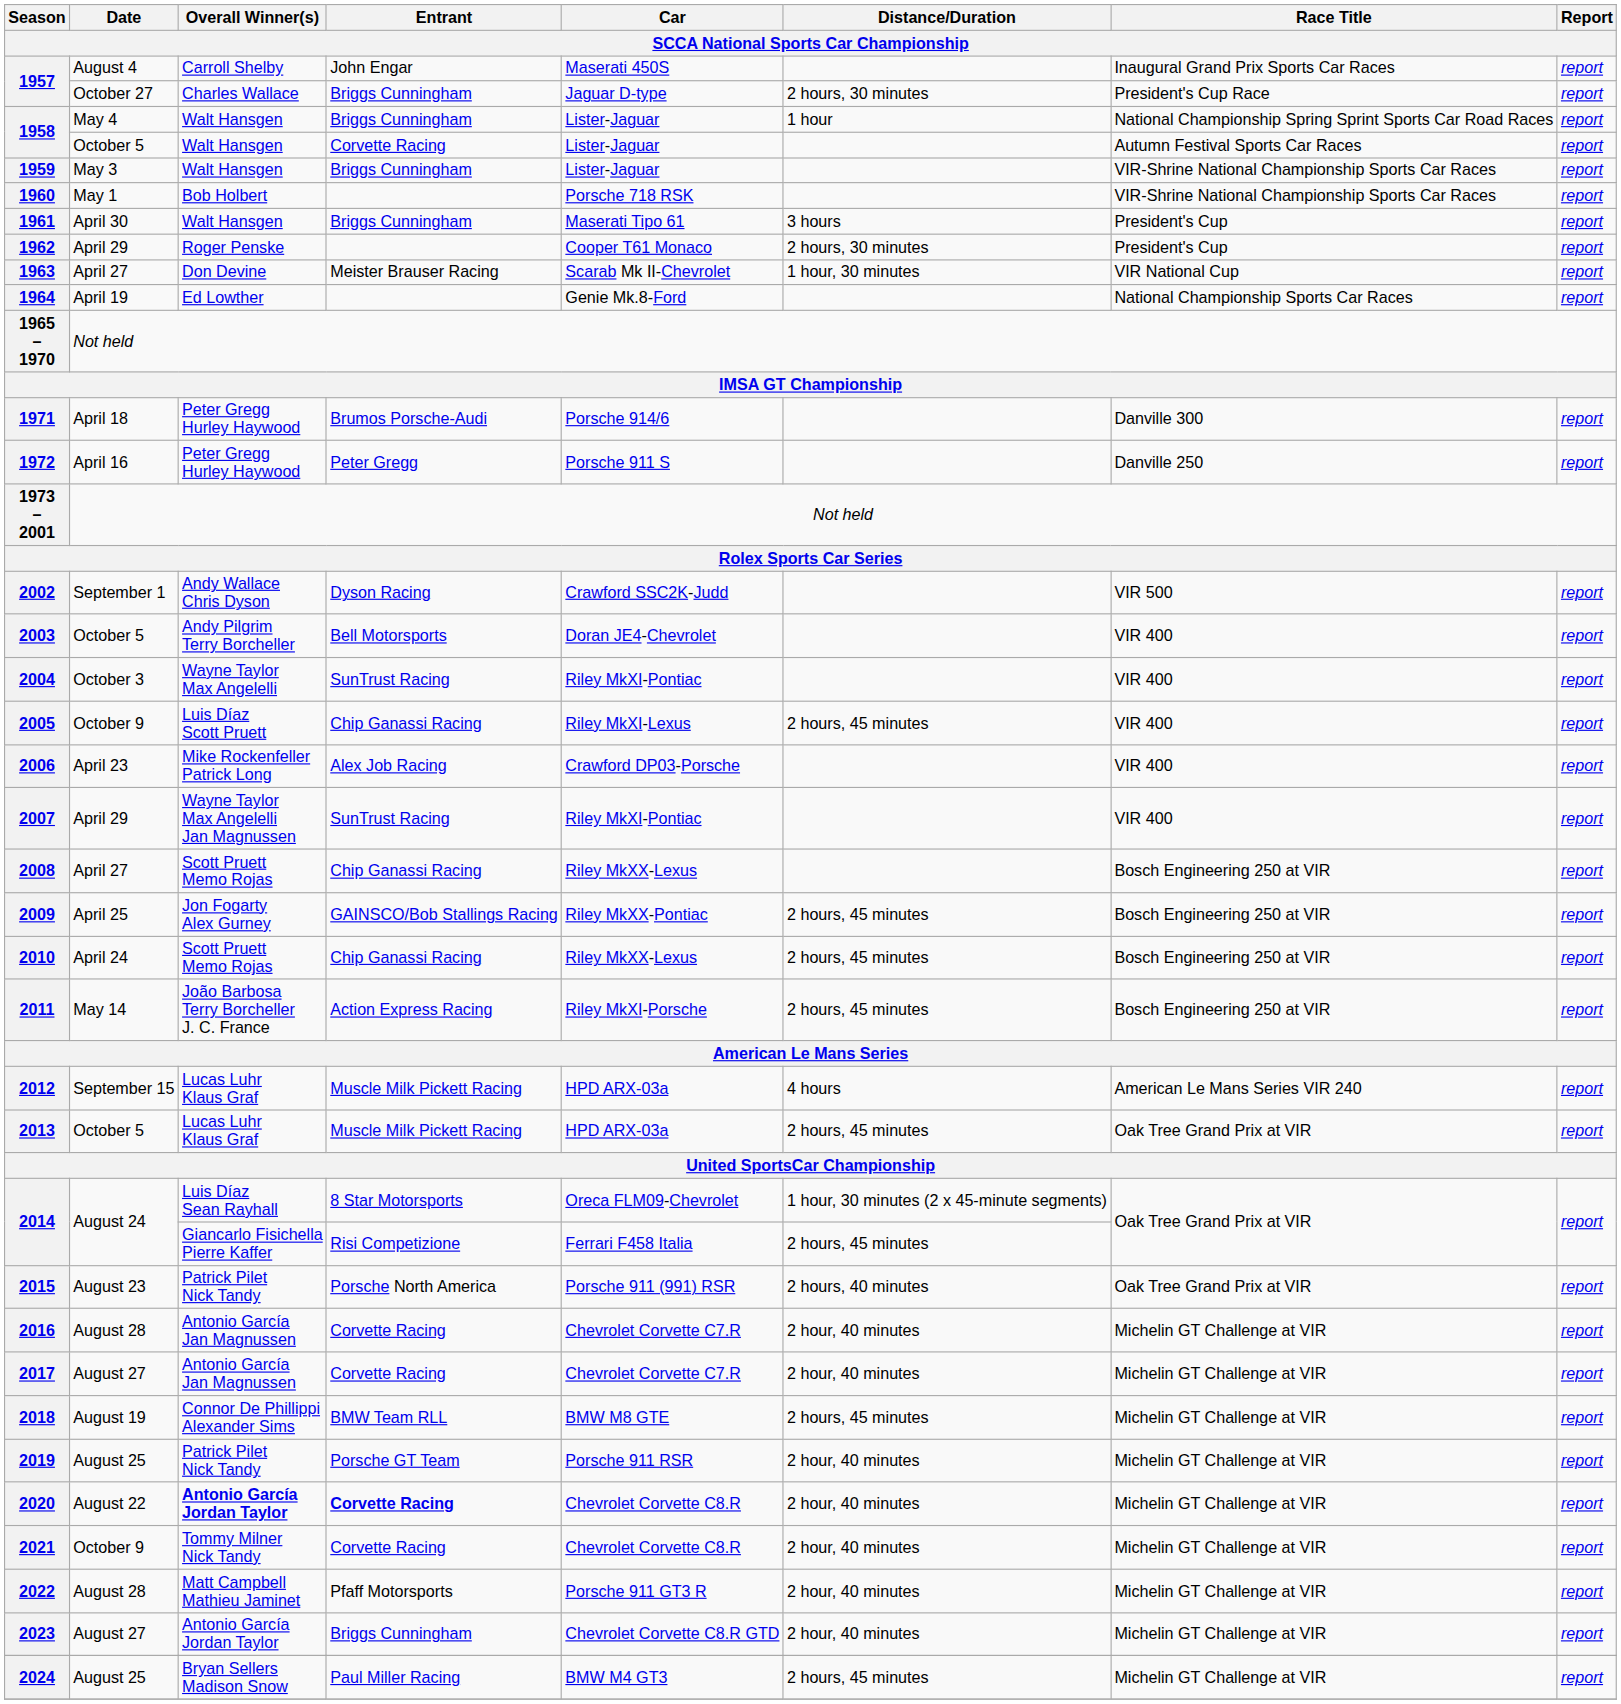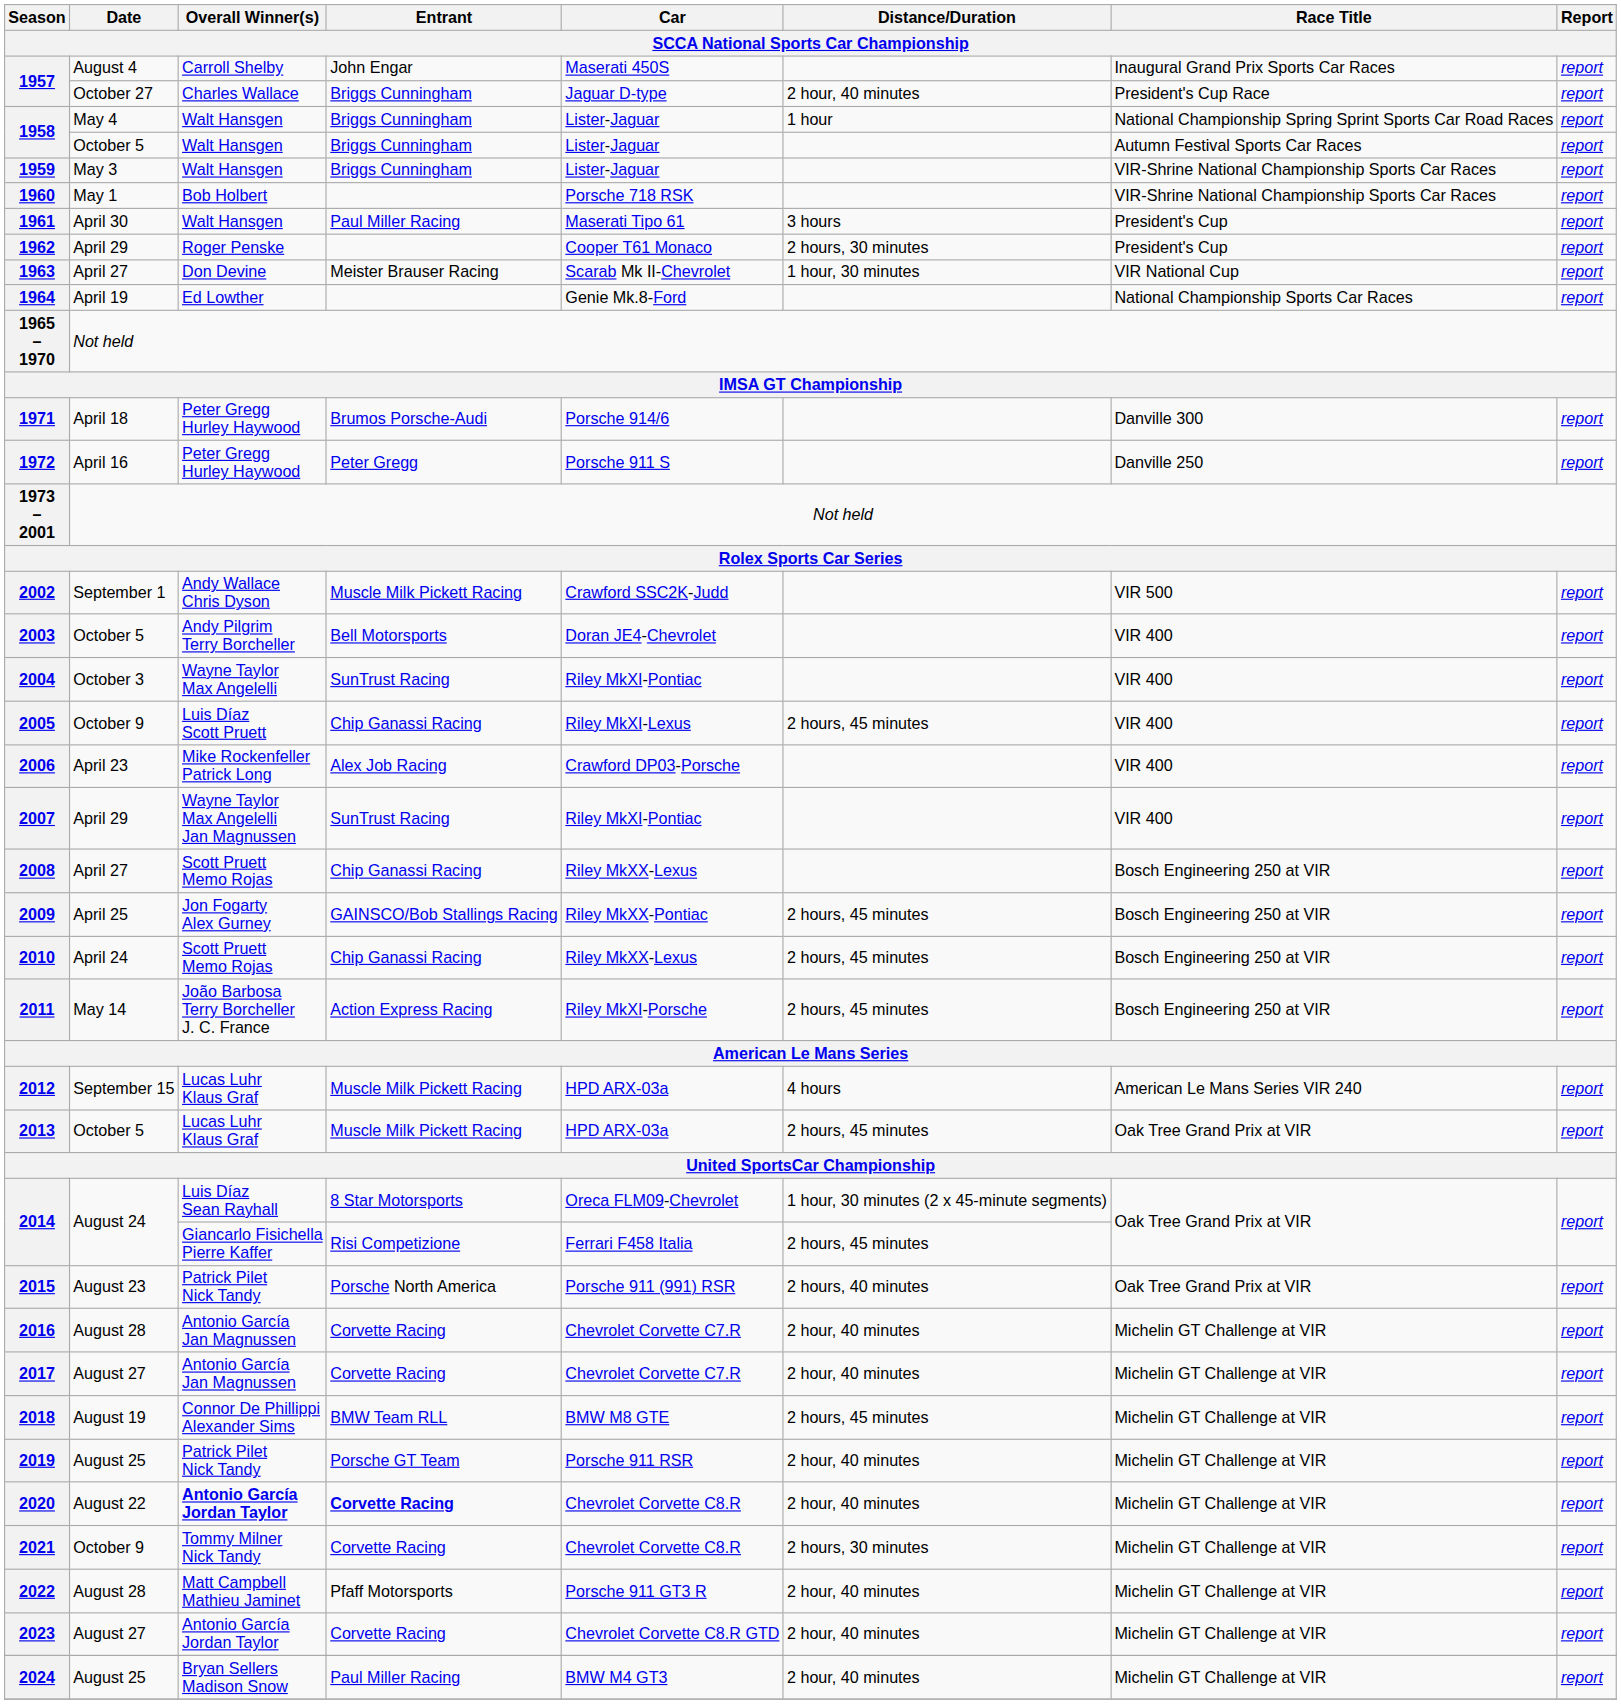 <table class="wikitable" style="font-size: 90%;">
 <tr>
 <th>Season</th>
 <th>Date</th>
 <th>Overall Winner(s)</th>
 <th>Entrant</th>
 <th>Car</th>
 <th>Distance/Duration</th>
 <th>Race Title</th>
 <th>Report</th>
 </tr>
 <tr>
 <th colspan=8><a href='#'>SCCA National Sports Car Championship</a></th>
 </tr>
 <tr>
 <th rowspan=2><a href='#'>1957</a></th>
 <td>August 4</td>
 <td> <a href='#'>Carroll Shelby</a></td>
 <td> John Engar</td>
 <td><a href='#'>Maserati 450S</a></td>
 <td></td>
 <td>Inaugural Grand Prix Sports Car Races</td>
 <td><em><a href='#'>report</a></em></td>
 </tr>
 <tr>
 <td>October 27</td>
 <td> <a href='#'>Charles Wallace</a></td>
 <td> <a href='#'>Briggs Cunningham</a></td>
 <td><a href='#'>Jaguar D-type</a></td>
-<td>2 hours, 30 minutes</td>
+<td>2 hour, 40 minutes</td>
 <td>President's Cup Race</td>
 <td><em><a href='#'>report</a></em></td>
 </tr>
 <tr>
 <th rowspan=2><a href='#'>1958</a></th>
 <td>May 4</td>
 <td> <a href='#'>Walt Hansgen</a></td>
 <td> <a href='#'>Briggs Cunningham</a></td>
 <td><a href='#'>Lister</a>-<a href='#'>Jaguar</a></td>
 <td>1 hour</td>
 <td>National Championship Spring Sprint Sports Car Road Races</td>
 <td><em><a href='#'>report</a></em></td>
 </tr>
 <tr>
 <td>October 5</td>
 <td> <a href='#'>Walt Hansgen</a></td>
-<td> <a href='#'>Corvette Racing</a></td>
+<td> <a href='#'>Briggs Cunningham</a></td>
 <td><a href='#'>Lister</a>-<a href='#'>Jaguar</a></td>
 <td></td>
 <td>Autumn Festival Sports Car Races</td>
 <td><em><a href='#'>report</a></em></td>
 </tr>
 <tr>
 <th><a href='#'>1959</a></th>
 <td>May 3</td>
 <td> <a href='#'>Walt Hansgen</a></td>
 <td> <a href='#'>Briggs Cunningham</a></td>
 <td><a href='#'>Lister</a>-<a href='#'>Jaguar</a></td>
 <td></td>
 <td>VIR-Shrine National Championship Sports Car Races</td>
 <td><em><a href='#'>report</a></em></td>
 </tr>
 <tr>
 <th><a href='#'>1960</a></th>
 <td>May 1</td>
 <td> <a href='#'>Bob Holbert</a></td>
 <td></td>
 <td><a href='#'>Porsche 718 RSK</a></td>
 <td></td>
 <td>VIR-Shrine National Championship Sports Car Races</td>
 <td><em><a href='#'>report</a></em></td>
 </tr>
 <tr>
 <th><a href='#'>1961</a></th>
 <td>April 30</td>
 <td> <a href='#'>Walt Hansgen</a></td>
-<td> <a href='#'>Briggs Cunningham</a></td>
+<td> <a href='#'>Paul Miller Racing</a></td>
 <td><a href='#'>Maserati Tipo 61</a></td>
 <td>3 hours</td>
 <td>President's Cup</td>
 <td><em><a href='#'>report</a></em></td>
 </tr>
 <tr>
 <th><a href='#'>1962</a></th>
 <td>April 29</td>
 <td> <a href='#'>Roger Penske</a></td>
 <td></td>
 <td><a href='#'>Cooper T61 Monaco</a></td>
 <td>2 hours, 30 minutes</td>
 <td>President's Cup</td>
 <td><em><a href='#'>report</a></em></td>
 </tr>
 <tr>
 <th><a href='#'>1963</a></th>
 <td>April 27</td>
 <td> <a href='#'>Don Devine</a></td>
 <td> Meister Brauser Racing</td>
 <td><a href='#'>Scarab</a> Mk II-<a href='#'>Chevrolet</a></td>
 <td>1 hour, 30 minutes</td>
 <td>VIR National Cup</td>
 <td><em><a href='#'>report</a></em></td>
 </tr>
 <tr>
 <th><a href='#'>1964</a></th>
 <td>April 19</td>
 <td> <a href='#'>Ed Lowther</a></td>
 <td></td>
 <td>Genie Mk.8-<a href='#'>Ford</a></td>
 <td></td>
 <td>National Championship Sports Car Races</td>
 <td><em><a href='#'>report</a></em></td>
 </tr>
 <tr>
 <th>1965<br>–<br>1970</th>
 <td colspan=8 align=center:><em>Not held</em></td>
 </tr>
 <tr>
 <th colspan=8><a href='#'>IMSA GT Championship</a></th>
 </tr>
 <tr>
 <th><a href='#'>1971</a></th>
 <td>April 18</td>
 <td> <a href='#'>Peter Gregg</a><br> <a href='#'>Hurley Haywood</a></td>
 <td> <a href='#'>Brumos Porsche-Audi</a></td>
 <td><a href='#'>Porsche 914/6</a></td>
 <td></td>
 <td>Danville 300</td>
 <td><em><a href='#'>report</a></em></td>
 </tr>
 <tr>
 <th><a href='#'>1972</a></th>
 <td>April 16</td>
 <td> <a href='#'>Peter Gregg</a><br> <a href='#'>Hurley Haywood</a></td>
 <td> <a href='#'>Peter Gregg</a></td>
 <td><a href='#'>Porsche 911 S</a></td>
 <td></td>
 <td>Danville 250</td>
 <td><em><a href='#'>report</a></em></td>
 </tr>
 <tr>
 <th>1973<br>–<br>2001</th>
 <td colspan=11 align=center><em>Not held</em></td>
 </tr>
 <tr>
 <th colspan=8><a href='#'>Rolex Sports Car Series</a></th>
 </tr>
 <tr>
 <th><a href='#'>2002</a></th>
 <td>September 1</td>
 <td> <a href='#'>Andy Wallace</a><br> <a href='#'>Chris Dyson</a></td>
-<td> <a href='#'>Dyson Racing</a></td>
+<td> <a href='#'>Muscle Milk Pickett Racing</a></td>
 <td><a href='#'>Crawford SSC2K</a>-<a href='#'>Judd</a></td>
 <td></td>
 <td>VIR 500</td>
 <td><em><a href='#'>report</a></em></td>
 </tr>
 <tr>
 <th><a href='#'>2003</a></th>
 <td>October 5</td>
 <td> <a href='#'>Andy Pilgrim</a><br> <a href='#'>Terry Borcheller</a></td>
 <td> <a href='#'>Bell Motorsports</a></td>
 <td><a href='#'>Doran JE4</a>-<a href='#'>Chevrolet</a></td>
 <td></td>
 <td>VIR 400</td>
 <td><em><a href='#'>report</a></em></td>
 </tr>
 <tr>
 <th><a href='#'>2004</a></th>
 <td>October 3</td>
 <td> <a href='#'>Wayne Taylor</a><br> <a href='#'>Max Angelelli</a></td>
 <td> <a href='#'>SunTrust Racing</a></td>
 <td><a href='#'>Riley MkXI</a>-<a href='#'>Pontiac</a></td>
 <td></td>
 <td>VIR 400</td>
 <td><em><a href='#'>report</a></em></td>
 </tr>
 <tr>
 <th><a href='#'>2005</a></th>
 <td>October 9</td>
 <td> <a href='#'>Luis Díaz</a><br> <a href='#'>Scott Pruett</a></td>
 <td> <a href='#'>Chip Ganassi Racing</a></td>
 <td><a href='#'>Riley MkXI</a>-<a href='#'>Lexus</a></td>
 <td>2 hours, 45 minutes</td>
 <td>VIR 400</td>
 <td><em><a href='#'>report</a></em></td>
 </tr>
 <tr>
 <th><a href='#'>2006</a></th>
 <td>April 23</td>
 <td> <a href='#'>Mike Rockenfeller</a><br> <a href='#'>Patrick Long</a></td>
 <td> <a href='#'>Alex Job Racing</a></td>
 <td><a href='#'>Crawford DP03</a>-<a href='#'>Porsche</a></td>
 <td></td>
 <td>VIR 400</td>
 <td><em><a href='#'>report</a></em></td>
 </tr>
 <tr>
 <th><a href='#'>2007</a></th>
 <td>April 29</td>
 <td> <a href='#'>Wayne Taylor</a><br> <a href='#'>Max Angelelli</a><br> <a href='#'>Jan Magnussen</a></td>
 <td> <a href='#'>SunTrust Racing</a></td>
 <td><a href='#'>Riley MkXI</a>-<a href='#'>Pontiac</a></td>
 <td></td>
 <td>VIR 400</td>
 <td><em><a href='#'>report</a></em></td>
 </tr>
 <tr>
 <th><a href='#'>2008</a></th>
 <td>April 27</td>
 <td> <a href='#'>Scott Pruett</a><br> <a href='#'>Memo Rojas</a></td>
 <td> <a href='#'>Chip Ganassi Racing</a></td>
 <td><a href='#'>Riley MkXX</a>-<a href='#'>Lexus</a></td>
 <td></td>
 <td>Bosch Engineering 250 at VIR</td>
 <td><em><a href='#'>report</a></em></td>
 </tr>
 <tr>
 <th><a href='#'>2009</a></th>
 <td>April 25</td>
 <td> <a href='#'>Jon Fogarty</a><br> <a href='#'>Alex Gurney</a></td>
 <td> <a href='#'>GAINSCO/Bob Stallings Racing</a></td>
 <td><a href='#'>Riley MkXX</a>-<a href='#'>Pontiac</a></td>
 <td>2 hours, 45 minutes</td>
 <td>Bosch Engineering 250 at VIR</td>
 <td><em><a href='#'>report</a></em></td>
 </tr>
 <tr>
 <th><a href='#'>2010</a></th>
 <td>April 24</td>
 <td> <a href='#'>Scott Pruett</a><br> <a href='#'>Memo Rojas</a></td>
 <td> <a href='#'>Chip Ganassi Racing</a></td>
 <td><a href='#'>Riley MkXX</a>-<a href='#'>Lexus</a></td>
 <td>2 hours, 45 minutes</td>
 <td>Bosch Engineering 250 at VIR</td>
 <td><em><a href='#'>report</a></em></td>
 </tr>
 <tr>
 <th><a href='#'>2011</a></th>
 <td>May 14</td>
 <td> <a href='#'>João Barbosa</a><br> <a href='#'>Terry Borcheller</a><br> J. C. France</td>
 <td> <a href='#'>Action Express Racing</a></td>
 <td><a href='#'>Riley MkXI</a>-<a href='#'>Porsche</a></td>
 <td>2 hours, 45 minutes</td>
 <td>Bosch Engineering 250 at VIR</td>
 <td><em><a href='#'>report</a></em></td>
 </tr>
 <tr>
 <th colspan=8><a href='#'>American Le Mans Series</a></th>
 </tr>
 <tr>
 <th><a href='#'>2012</a></th>
 <td>September 15</td>
 <td> <a href='#'>Lucas Luhr</a><br> <a href='#'>Klaus Graf</a></td>
 <td> <a href='#'>Muscle Milk Pickett Racing</a></td>
 <td><a href='#'>HPD ARX-03a</a></td>
 <td>4 hours</td>
 <td>American Le Mans Series VIR 240</td>
 <td><em><a href='#'>report</a></em></td>
 </tr>
 <tr>
 <th><a href='#'>2013</a></th>
 <td>October 5</td>
 <td> <a href='#'>Lucas Luhr</a><br> <a href='#'>Klaus Graf</a></td>
 <td> <a href='#'>Muscle Milk Pickett Racing</a></td>
 <td><a href='#'>HPD ARX-03a</a></td>
 <td>2 hours, 45 minutes</td>
 <td>Oak Tree Grand Prix at VIR</td>
 <td><em><a href='#'>report</a></em></td>
 </tr>
 <tr>
 <th colspan=9><a href='#'>United SportsCar Championship</a></th>
 </tr>
 <tr>
 <th rowspan="2"><a href='#'>2014</a></th>
 <td rowspan="2">August 24</td>
 <td> <a href='#'>Luis Díaz</a><br> <a href='#'>Sean Rayhall</a></td>
 <td> <a href='#'>8 Star Motorsports</a></td>
 <td><a href='#'>Oreca FLM09</a>-<a href='#'>Chevrolet</a></td>
 <td>1 hour, 30 minutes (2 x 45-minute segments)</td>
 <td rowspan="2">Oak Tree Grand Prix at VIR</td>
 <td rowspan="2"><em><a href='#'>report</a></em></td>
 </tr>
 <tr>
 <td> <a href='#'>Giancarlo Fisichella</a><br> <a href='#'>Pierre Kaffer</a></td>
 <td> <a href='#'>Risi Competizione</a></td>
 <td><a href='#'>Ferrari F458 Italia</a></td>
 <td>2 hours, 45 minutes</td>
 </tr>
 <tr>
 <th><a href='#'>2015</a></th>
 <td>August 23</td>
 <td> <a href='#'>Patrick Pilet</a><br> <a href='#'>Nick Tandy</a></td>
 <td> <a href='#'>Porsche</a> North America</td>
 <td><a href='#'>Porsche 911 (991) RSR</a></td>
 <td>2 hours, 40 minutes</td>
 <td>Oak Tree Grand Prix at VIR</td>
 <td><em><a href='#'>report</a></em></td>
 </tr>
 <tr>
 <th><a href='#'>2016</a></th>
 <td>August 28</td>
 <td> <a href='#'>Antonio García</a><br> <a href='#'>Jan Magnussen</a></td>
 <td> <a href='#'>Corvette Racing</a></td>
 <td><a href='#'>Chevrolet Corvette C7.R</a></td>
 <td>2 hour, 40 minutes</td>
 <td>Michelin GT Challenge at VIR</td>
 <td><em><a href='#'>report</a></em></td>
 </tr>
 <tr>
 <th><a href='#'>2017</a></th>
 <td>August 27</td>
 <td> <a href='#'>Antonio García</a><br> <a href='#'>Jan Magnussen</a></td>
 <td> <a href='#'>Corvette Racing</a></td>
 <td><a href='#'>Chevrolet Corvette C7.R</a></td>
 <td>2 hour, 40 minutes</td>
 <td>Michelin GT Challenge at VIR</td>
 <td><em><a href='#'>report</a></em></td>
 </tr>
 <tr>
 <th><a href='#'>2018</a></th>
 <td>August 19</td>
 <td> <a href='#'>Connor De Phillippi</a><br> <a href='#'>Alexander Sims</a></td>
 <td> <a href='#'> BMW Team RLL</a></td>
 <td><a href='#'>BMW M8 GTE</a></td>
 <td>2 hours, 45 minutes</td>
 <td>Michelin GT Challenge at VIR</td>
 <td><em><a href='#'>report</a></em></td>
 </tr>
 <tr>
 <th><a href='#'>2019</a></th>
 <td>August 25</td>
 <td> <a href='#'>Patrick Pilet</a><br> <a href='#'>Nick Tandy</a></td>
 <td> <a href='#'>Porsche GT Team</a></td>
 <td><a href='#'>Porsche 911 RSR</a></td>
 <td>2 hour, 40 minutes</td>
 <td>Michelin GT Challenge at VIR</td>
 <td><em><a href='#'>report</a></em></td>
 </tr>
 <tr>
 <th><a href='#'>2020</a></th>
 <td>August 22</td>
 <td><strong> <a href='#'>Antonio García</a><br> <a href='#'>Jordan Taylor</a></strong></td>
 <td><strong> <a href='#'>Corvette Racing</a></strong></td>
 <td><a href='#'>Chevrolet Corvette C8.R</a></td>
 <td>2 hour, 40 minutes</td>
 <td>Michelin GT Challenge at VIR</td>
 <td><em><a href='#'>report</a></em></td>
 </tr>
 <tr>
 <th><a href='#'>2021</a></th>
 <td>October 9</td>
 <td> <a href='#'>Tommy Milner</a><br> <a href='#'>Nick Tandy</a></td>
 <td> <a href='#'>Corvette Racing</a></td>
 <td><a href='#'>Chevrolet Corvette C8.R</a></td>
-<td>2 hour, 40 minutes</td>
+<td>2 hours, 30 minutes</td>
 <td>Michelin GT Challenge at VIR</td>
 <td><a href='#'><em>report</em></a></td>
 </tr>
 <tr>
 <th><a href='#'>2022</a></th>
 <td>August 28</td>
 <td> <a href='#'>Matt Campbell</a><br> <a href='#'>Mathieu Jaminet</a></td>
 <td> Pfaff Motorsports</td>
 <td><a href='#'>Porsche 911 GT3 R</a></td>
 <td>2 hour, 40 minutes</td>
 <td>Michelin GT Challenge at VIR</td>
 <td><a href='#'><em>report</em></a></td>
 </tr>
 <tr>
 <th><a href='#'>2023</a></th>
 <td>August 27</td>
 <td> <a href='#'>Antonio García</a><br> <a href='#'>Jordan Taylor</a></td>
-<td> <a href='#'>Briggs Cunningham</a></td>
+<td> <a href='#'>Corvette Racing</a></td>
 <td><a href='#'>Chevrolet Corvette C8.R GTD</a></td>
 <td>2 hour, 40 minutes</td>
 <td>Michelin GT Challenge at VIR</td>
 <td><a href='#'><em>report</em></a></td>
 </tr>
 <tr web|url=http://results.imsa.com/Results/18_2018/18_VIRginia%20International%20Raceway/01_IMSA%20WeatherTech%20SportsCar%20Championship/201808191305_Race/03_Results_Race_Official.PDF|title=Official>
 </tr>
 <tr>
 <th><a href='#'>2024</a></th>
 <td>August 25</td>
 <td> <a href='#'>Bryan Sellers</a><br> <a href='#'>Madison Snow</a></td>
 <td> <a href='#'>Paul Miller Racing</a></td>
 <td><a href='#'>BMW M4 GT3</a></td>
-<td>2 hours, 45 minutes</td>
+<td>2 hour, 40 minutes</td>
 <td>Michelin GT Challenge at VIR</td>
 <td><em><a href='#'>report</a></em></td>
 </tr>
 <tr>
 </tr>
 </table>
